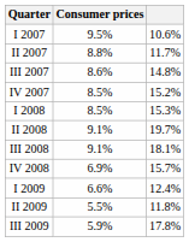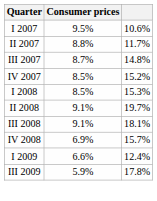 <table class="wikitable" style="background: #FEFEFE; border: thin solid orange; margin-right: 1em; line-height=1">
 <tr>
 <th>Quarter</th>
 <th>Consumer prices</th>
 <th></th>
 </tr>
 <tr align=center>
 <td>I 2007</td>
 <td>9.5%</td>
 <td>10.6%</td>
 </tr>
 <tr align=center>
 <td>II 2007</td>
 <td>8.8%</td>
 <td>11.7%</td>
 </tr>
 <tr align=center>
 <td>III 2007</td>
-<td>8.6%</td>
+<td>8.7%</td>
 <td>14.8%</td>
 </tr>
 <tr align=center>
 <td>IV 2007</td>
 <td>8.5%</td>
 <td>15.2%</td>
 </tr>
 <tr align=center>
 <td>I 2008</td>
 <td>8.5%</td>
 <td>15.3%</td>
 </tr>
 <tr align=center>
 <td>II 2008</td>
 <td>9.1%</td>
 <td>19.7%</td>
 </tr>
 <tr align=center>
 <td>III 2008</td>
 <td>9.1%</td>
 <td>18.1%</td>
 </tr>
 <tr align=center>
 <td>IV 2008</td>
 <td>6.9%</td>
 <td>15.7%</td>
 </tr>
 <tr align=center>
 <td>I 2009</td>
 <td>6.6%</td>
 <td>12.4%</td>
 </tr>
 <tr align=center>
-<td>II 2009</td>
-<td>5.5%</td>
-<td>11.8%</td>
-</tr>
-<tr align=center>
 <td>III 2009</td>
 <td>5.9%</td>
 <td>17.8%</td>
 </tr>
 </table>
